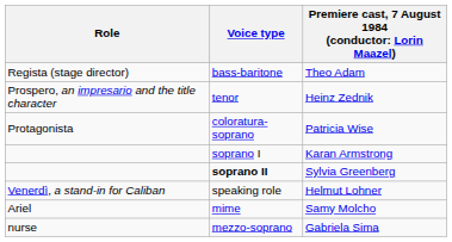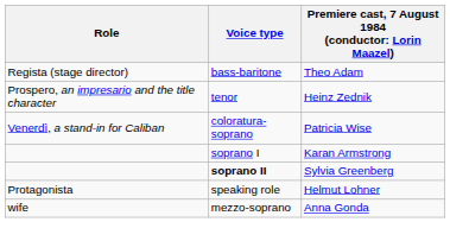 <table class="wikitable">
 <tr>
 <th>Role</th>
 <th><a href='#'>Voice type</a></th>
 <th>Premiere cast, 7 August 1984<br>(conductor: <a href='#'>Lorin Maazel</a>)</th>
 </tr>
 <tr>
 <td>Regista (stage director)</td>
 <td><a href='#'>bass-baritone</a></td>
 <td><a href='#'>Theo Adam</a></td>
 </tr>
 <tr>
 <td>Prospero, <em>an <a href='#'>impresario</a> and the title character</em></td>
 <td><a href='#'>tenor</a></td>
 <td><a href='#'>Heinz Zednik</a></td>
 </tr>
 <tr>
-<td>Protagonista</td>
+<td><a href='#'>Venerdì</a>, <em>a stand-in for Caliban</em></td>
 <td><a href='#'>coloratura-soprano</a></td>
 <td><a href='#'>Patricia Wise</a></td>
 </tr>
 <tr>
 <td></td>
 <td><a href='#'>soprano</a> I</td>
 <td><a href='#'>Karan Armstrong</a></td>
 </tr>
 <tr>
 <td></td>
 <td><strong>soprano II</strong></td>
 <td><a href='#'>Sylvia Greenberg</a></td>
 </tr>
 <tr>
-<td><a href='#'>Venerdì</a>, <em>a stand-in for Caliban</em></td>
+<td>Protagonista</td>
 <td>speaking role</td>
 <td><a href='#'>Helmut Lohner</a></td>
 </tr>
 <tr>
-<td>Ariel</td>
-<td><a href='#'>mime</a></td>
-<td><a href='#'>Samy Molcho</a></td>
-</tr>
-<tr>
-<td>nurse</td>
-<td><a href='#'>mezzo-soprano</a></td>
-<td><a href='#'>Gabriela Sima</a></td>
+<td>wife</td>
+<td>mezzo-soprano</td>
+<td><a href='#'>Anna Gonda</a></td>
 </tr>
 </table>
